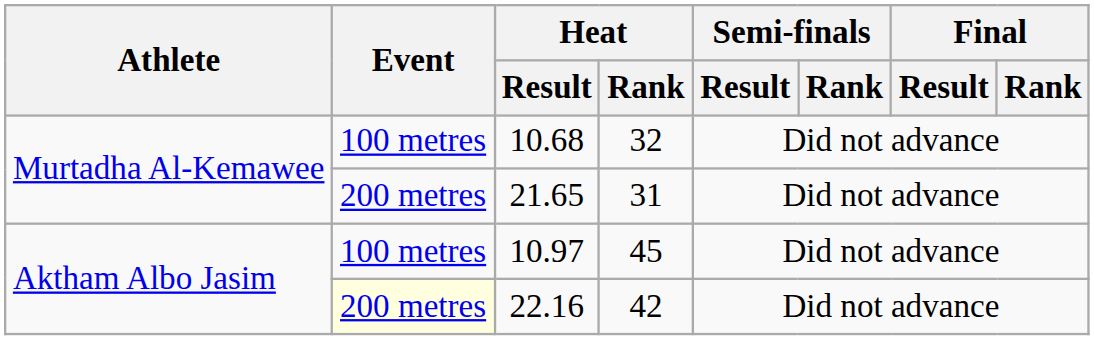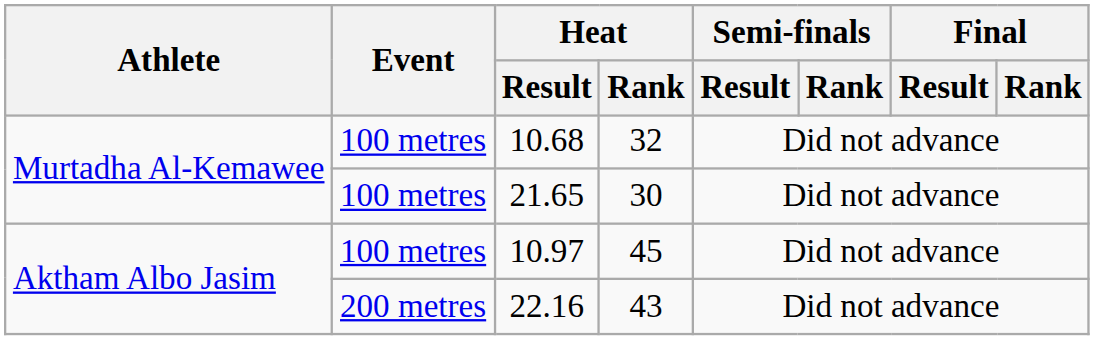 <table class="wikitable" style="font-size:90%; text-align:center">
 <tr>
 <th rowspan="2">Athlete</th>
 <th rowspan="2">Event</th>
 <th colspan="2">Heat</th>
 <th colspan="2">Semi-finals</th>
 <th colspan="2">Final</th>
 </tr>
 <tr>
 <th>Result</th>
 <th>Rank</th>
 <th>Result</th>
 <th>Rank</th>
 <th>Result</th>
 <th>Rank</th>
 </tr>
 <tr>
 <td align="left"  rowspan="2"><a href='#'>Murtadha Al-Kemawee</a></td>
 <td align="left"><a href='#'>100 metres</a></td>
 <td>10.68</td>
 <td>32</td>
 <td colspan="4">Did not advance</td>
 </tr>
 <tr>
-<td align="left"><a href='#'>200 metres</a></td>
+<td align="left"><a href='#'>100 metres</a></td>
 <td>21.65 </td>
-<td>31</td>
+<td>30</td>
 <td colspan="4">Did not advance</td>
 </tr>
 <tr>
 <td align="left" rowspan="2"><a href='#'>Aktham Albo Jasim</a></td>
 <td align="left"><a href='#'>100 metres</a></td>
 <td>10.97</td>
 <td>45</td>
 <td colspan="4">Did not advance</td>
 </tr>
 <tr>
-<td align="left" style="background: lightyellow;"><a href='#'>200 metres</a></td>
+<td align="left"><a href='#'>200 metres</a></td>
 <td>22.16</td>
-<td>42</td>
+<td>43</td>
 <td colspan="4">Did not advance</td>
 </tr>
 </table>
